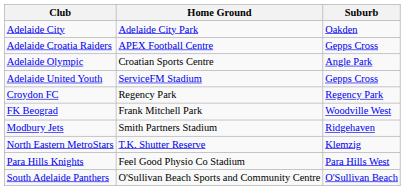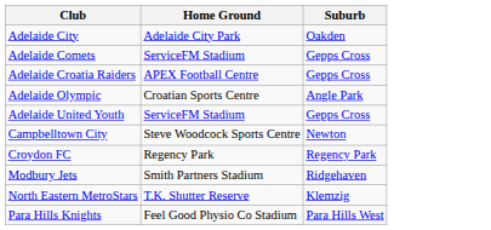 <table class="wikitable sortable">
 <tr>
 <th>Club</th>
 <th>Home Ground</th>
 <th>Suburb</th>
 </tr>
 <tr>
 <td><a href='#'>Adelaide City</a></td>
 <td><a href='#'>Adelaide City Park</a></td>
 <td><a href='#'>Oakden</a></td>
+</tr>
+<tr>
+<td><a href='#'>Adelaide Comets</a></td>
+<td><a href='#'>ServiceFM Stadium</a></td>
+<td><a href='#'>Gepps Cross</a></td>
 </tr>
 <tr>
 <td><a href='#'>Adelaide Croatia Raiders</a></td>
 <td><a href='#'>APEX Football Centre</a></td>
 <td><a href='#'>Gepps Cross</a></td>
 </tr>
 <tr>
 <td><a href='#'>Adelaide Olympic</a></td>
 <td>Croatian Sports Centre</td>
 <td><a href='#'>Angle Park</a></td>
 </tr>
 <tr>
 <td><a href='#'>Adelaide United Youth</a></td>
 <td><a href='#'>ServiceFM Stadium</a></td>
 <td><a href='#'>Gepps Cross</a></td>
 </tr>
 <tr>
+<td><a href='#'>Campbelltown City</a></td>
+<td>Steve Woodcock Sports Centre</td>
+<td><a href='#'>Newton</a></td>
+</tr>
+<tr>
 <td><a href='#'>Croydon FC</a></td>
 <td>Regency Park</td>
 <td><a href='#'>Regency Park</a></td>
-</tr>
-<tr>
-<td><a href='#'>FK Beograd</a></td>
-<td>Frank Mitchell Park</td>
-<td><a href='#'>Woodville West</a></td>
 </tr>
 <tr>
 <td><a href='#'>Modbury Jets</a></td>
 <td>Smith Partners Stadium</td>
 <td><a href='#'>Ridgehaven</a></td>
 </tr>
 <tr>
 <td><a href='#'>North Eastern MetroStars</a></td>
 <td><a href='#'>T.K. Shutter Reserve</a></td>
 <td><a href='#'>Klemzig</a></td>
 </tr>
 <tr>
 <td><a href='#'>Para Hills Knights</a></td>
 <td>Feel Good Physio Co Stadium</td>
 <td><a href='#'>Para Hills West</a></td>
 </tr>
-<tr>
-<td><a href='#'>South Adelaide Panthers</a></td>
-<td>O'Sullivan Beach Sports and Community Centre</td>
-<td><a href='#'>O'Sullivan Beach</a></td>
-</tr>
 </table>
